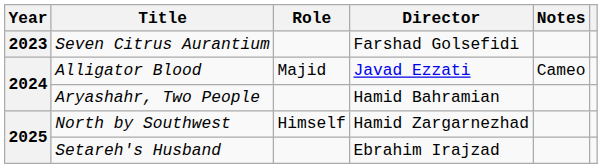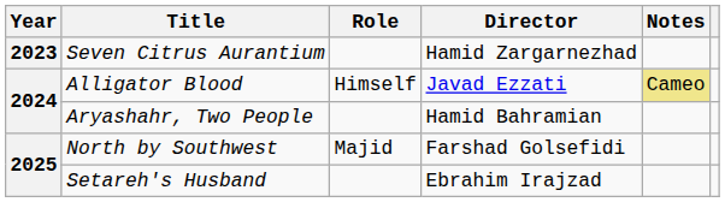 <table class="wikitable plainrowheaders sortable" style="font-size:100%">
 <tr>
 <th scope="col">Year</th>
 <th scope="col">Title</th>
 <th scope="col">Role</th>
 <th scope="col">Director</th>
 <th scope="col" class="unsortable">Notes</th>
 <th class="unsortable" scope="col"></th>
 </tr>
 <tr>
 <th scope="row">2023</th>
 <td><em>Seven Citrus Aurantium</em></td>
 <td></td>
-<td>Farshad Golsefidi</td>
+<td>Hamid Zargarnezhad</td>
 <td></td>
 <td></td>
 </tr>
 <tr>
 <th rowspan="2" scope="row">2024</th>
 <td><em>Alligator Blood</em></td>
-<td>Majid</td>
+<td>Himself</td>
 <td><a href='#'>Javad Ezzati</a></td>
-<td>Cameo</td>
+<td style="background: khaki;">Cameo</td>
 <td></td>
 </tr>
 <tr>
 <td><em>Aryashahr, Two People</em></td>
 <td></td>
 <td>Hamid Bahramian</td>
 <td></td>
 <td></td>
 </tr>
 <tr>
 <th rowspan="2" scope="row">2025</th>
 <td><em>North by Southwest</em></td>
-<td>Himself</td>
-<td>Hamid Zargarnezhad</td>
+<td>Majid</td>
+<td>Farshad Golsefidi</td>
 <td></td>
 <td></td>
 </tr>
 <tr>
 <td><em>Setareh's Husband</em></td>
 <td></td>
 <td>Ebrahim Irajzad</td>
 <td></td>
 <td></td>
 </tr>
 </table>
